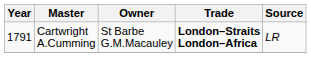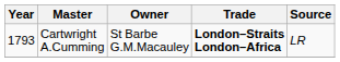 <table class=" wikitable">
 <tr>
 <th>Year</th>
 <th>Master</th>
 <th>Owner</th>
 <th>Trade</th>
 <th>Source</th>
 </tr>
 <tr>
-<td>1791</td>
+<td>1793</td>
 <td>Cartwright<br>A.Cumming</td>
 <td>St Barbe<br>G.M.Macauley</td>
 <td><strong>London–Straits<br>London–Africa</strong></td>
 <td><em>LR</em></td>
 </tr>
 <tr>
 </tr>
 </table>
